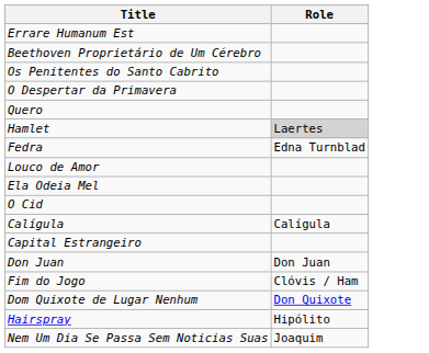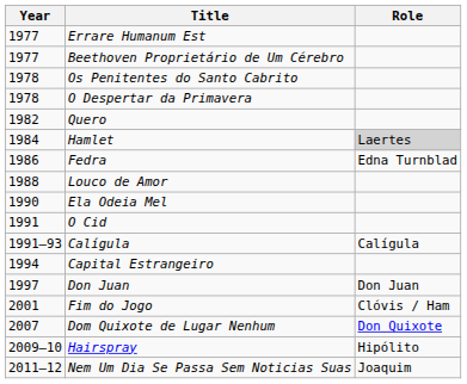 <table class="wikitable">
 <tr>
+<th>Year</th>
 <th>Title</th>
 <th>Role</th>
 </tr>
 <tr>
+<td>1977</td>
 <td><em>Errare Humanum Est</em></td>
 <td></td>
 </tr>
 <tr>
+<td>1977</td>
 <td><em>Beethoven Proprietário de Um Cérebro</em></td>
 <td></td>
 </tr>
 <tr>
+<td>1978</td>
 <td><em>Os Penitentes do Santo Cabrito</em></td>
 <td></td>
 </tr>
 <tr>
+<td>1978</td>
 <td><em>O Despertar da Primavera</em></td>
 <td></td>
 </tr>
 <tr>
+<td>1982</td>
 <td><em>Quero</em></td>
 <td></td>
 </tr>
 <tr>
+<td>1984</td>
 <td><em>Hamlet</em></td>
 <td style="background: lightgrey;">Laertes</td>
 </tr>
 <tr>
+<td>1986</td>
 <td><em>Fedra</em></td>
 <td>Edna Turnblad</td>
 </tr>
 <tr>
+<td>1988</td>
 <td><em>Louco de Amor</em></td>
 <td></td>
 </tr>
 <tr>
+<td>1990</td>
 <td><em>Ela Odeia Mel</em></td>
 <td></td>
 </tr>
 <tr>
+<td>1991</td>
 <td><em>O Cid</em></td>
 <td></td>
 </tr>
 <tr>
+<td>1991–93</td>
 <td><em>Calígula</em></td>
 <td>Calígula</td>
 </tr>
 <tr>
+<td>1994</td>
 <td><em>Capital Estrangeiro</em></td>
 <td></td>
 </tr>
 <tr>
+<td>1997</td>
 <td><em>Don Juan</em></td>
 <td>Don Juan</td>
 </tr>
 <tr>
+<td>2001</td>
 <td><em>Fim do Jogo</em></td>
 <td>Clóvis / Ham</td>
 </tr>
 <tr>
+<td>2007</td>
 <td><em>Dom Quixote de Lugar Nenhum</em></td>
 <td><a href='#'>Don Quixote</a></td>
 </tr>
 <tr>
+<td>2009–10</td>
 <td><em><a href='#'>Hairspray</a></em></td>
 <td>Hipólito</td>
 </tr>
 <tr>
+<td>2011–12</td>
 <td><em>Nem Um Dia Se Passa Sem Noticias Suas</em></td>
 <td>Joaquim</td>
 </tr>
 </table>
